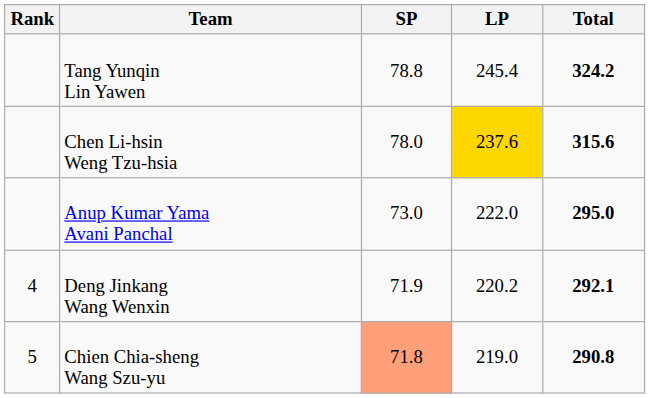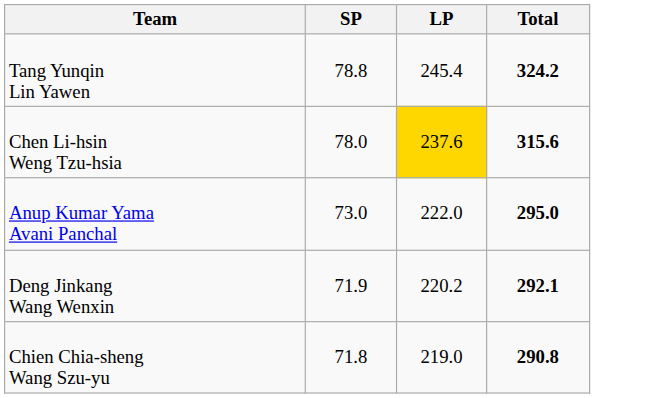 <table class=wikitable style="text-align:center">
 <tr>
-<th width=40>Rank</th>
 <th width=250>Team</th>
 <th width=70>SP</th>
 <th width=70>LP</th>
 <th width=80>Total</th>
 </tr>
 <tr>
-<td></td>
 <td align=left><br>Tang Yunqin<br>Lin Yawen</td>
 <td>78.8</td>
 <td>245.4</td>
 <td><strong>324.2</strong></td>
 </tr>
 <tr>
-<td></td>
 <td align=left><br>Chen Li-hsin<br>Weng Tzu-hsia</td>
 <td>78.0</td>
 <td style="background: gold;">237.6</td>
 <td><strong>315.6</strong></td>
 </tr>
 <tr>
-<td></td>
 <td align=left><br><a href='#'>Anup Kumar Yama</a><br><a href='#'>Avani Panchal</a></td>
 <td>73.0</td>
 <td>222.0</td>
 <td><strong>295.0</strong></td>
 </tr>
 <tr>
-<td>4</td>
 <td align=left><br>Deng Jinkang<br>Wang Wenxin</td>
 <td>71.9</td>
 <td>220.2</td>
 <td><strong>292.1</strong></td>
 </tr>
 <tr>
-<td>5</td>
 <td align=left><br>Chien Chia-sheng<br>Wang Szu-yu</td>
-<td style="background: lightsalmon;">71.8</td>
+<td>71.8</td>
 <td>219.0</td>
 <td><strong>290.8</strong></td>
 </tr>
 </table>
